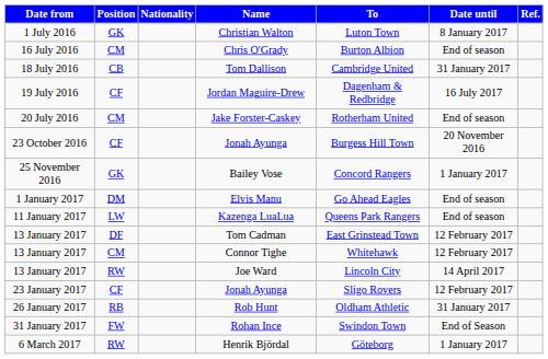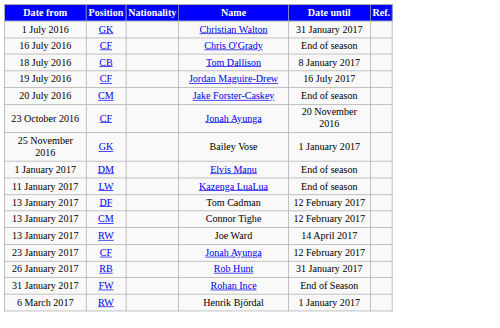 <table class="wikitable"  style="text-align:center; font-size:90%; ">
 <tr>
 <th style="background:#0000FF; color:#FFFFFF; width:110px;">Date from</th>
 <th style="background:#0000FF; color:#FFFFFF; width:50px;">Position</th>
 <th style="background:#0000FF; color:#FFFFFF; width:50px;">Nationality</th>
 <th style="background:#0000FF; color:#FFFFFF; width:150px;">Name</th>
-<th style="background:#0000FF; color:#FFFFFF; width:140px;">To</th>
 <th style="background:#0000FF; color:#FFFFFF; width:110px;">Date until</th>
 <th style="background:#0000FF; color:#FFFFFF; width:25px;">Ref.</th>
 </tr>
 <tr>
 <td>1 July 2016</td>
 <td><a href='#'>GK</a></td>
 <td></td>
 <td><a href='#'>Christian Walton</a></td>
-<td><a href='#'>Luton Town</a></td>
-<td>8 January 2017</td>
+<td>31 January 2017</td>
 <td></td>
 </tr>
 <tr>
 <td>16 July 2016</td>
-<td><a href='#'>CM</a></td>
+<td><a href='#'>CF</a></td>
 <td></td>
 <td><a href='#'>Chris O'Grady</a></td>
-<td><a href='#'>Burton Albion</a></td>
 <td>End of season</td>
 <td></td>
 </tr>
 <tr>
 <td>18 July 2016</td>
 <td><a href='#'>CB</a></td>
 <td></td>
 <td><a href='#'>Tom Dallison</a></td>
-<td><a href='#'>Cambridge United</a></td>
-<td>31 January 2017</td>
+<td>8 January 2017</td>
 <td></td>
 </tr>
 <tr>
 <td>19 July 2016</td>
 <td><a href='#'>CF</a></td>
 <td></td>
 <td><a href='#'>Jordan Maguire-Drew</a></td>
-<td><a href='#'>Dagenham & Redbridge</a></td>
 <td>16 July 2017</td>
 <td></td>
 </tr>
 <tr>
 <td>20 July 2016</td>
 <td><a href='#'>CM</a></td>
 <td></td>
 <td><a href='#'>Jake Forster-Caskey</a></td>
-<td><a href='#'>Rotherham United</a></td>
 <td>End of season</td>
 <td></td>
 </tr>
 <tr>
 <td>23 October 2016</td>
 <td><a href='#'>CF</a></td>
 <td></td>
 <td><a href='#'>Jonah Ayunga</a></td>
-<td><a href='#'>Burgess Hill Town</a></td>
 <td>20 November 2016</td>
 <td></td>
 </tr>
 <tr>
 <td>25 November 2016</td>
 <td><a href='#'>GK</a></td>
 <td></td>
 <td>Bailey Vose</td>
-<td><a href='#'>Concord Rangers</a></td>
 <td>1 January 2017</td>
 <td></td>
 </tr>
 <tr>
 <td>1 January 2017</td>
 <td><a href='#'>DM</a></td>
 <td></td>
 <td><a href='#'>Elvis Manu</a></td>
-<td><a href='#'>Go Ahead Eagles</a></td>
 <td>End of season</td>
 <td></td>
 </tr>
 <tr>
 <td>11 January 2017</td>
 <td><a href='#'>LW</a></td>
 <td></td>
 <td><a href='#'>Kazenga LuaLua</a></td>
-<td><a href='#'>Queens Park Rangers</a></td>
 <td>End of season</td>
 <td></td>
 </tr>
 <tr>
 <td>13 January 2017</td>
 <td><a href='#'>DF</a></td>
 <td></td>
 <td>Tom Cadman</td>
-<td><a href='#'>East Grinstead Town</a></td>
 <td>12 February 2017</td>
 <td></td>
 </tr>
 <tr>
 <td>13 January 2017</td>
 <td><a href='#'>CM</a></td>
 <td></td>
 <td>Connor Tighe</td>
-<td><a href='#'>Whitehawk</a></td>
 <td>12 February 2017</td>
 <td></td>
 </tr>
 <tr>
 <td>13 January 2017</td>
 <td><a href='#'>RW</a></td>
 <td></td>
 <td>Joe Ward</td>
-<td><a href='#'>Lincoln City</a></td>
 <td>14 April 2017</td>
 <td></td>
 </tr>
 <tr>
 <td>23 January 2017</td>
 <td><a href='#'>CF</a></td>
 <td></td>
 <td><a href='#'>Jonah Ayunga</a></td>
-<td><a href='#'>Sligo Rovers</a></td>
 <td>12 February 2017</td>
 <td></td>
 </tr>
 <tr>
 <td>26 January 2017</td>
 <td><a href='#'>RB</a></td>
 <td></td>
 <td><a href='#'>Rob Hunt</a></td>
-<td><a href='#'>Oldham Athletic</a></td>
 <td>31 January 2017</td>
 <td></td>
 </tr>
 <tr>
 <td>31 January 2017</td>
 <td><a href='#'>FW</a></td>
 <td></td>
 <td><a href='#'>Rohan Ince</a></td>
-<td><a href='#'>Swindon Town</a></td>
 <td>End of Season</td>
 <td></td>
 </tr>
 <tr>
 <td>6 March 2017</td>
 <td><a href='#'>RW</a></td>
 <td></td>
 <td>Henrik Björdal</td>
-<td><a href='#'>Göteborg</a></td>
 <td>1 January 2017</td>
 <td></td>
 </tr>
 </table>
